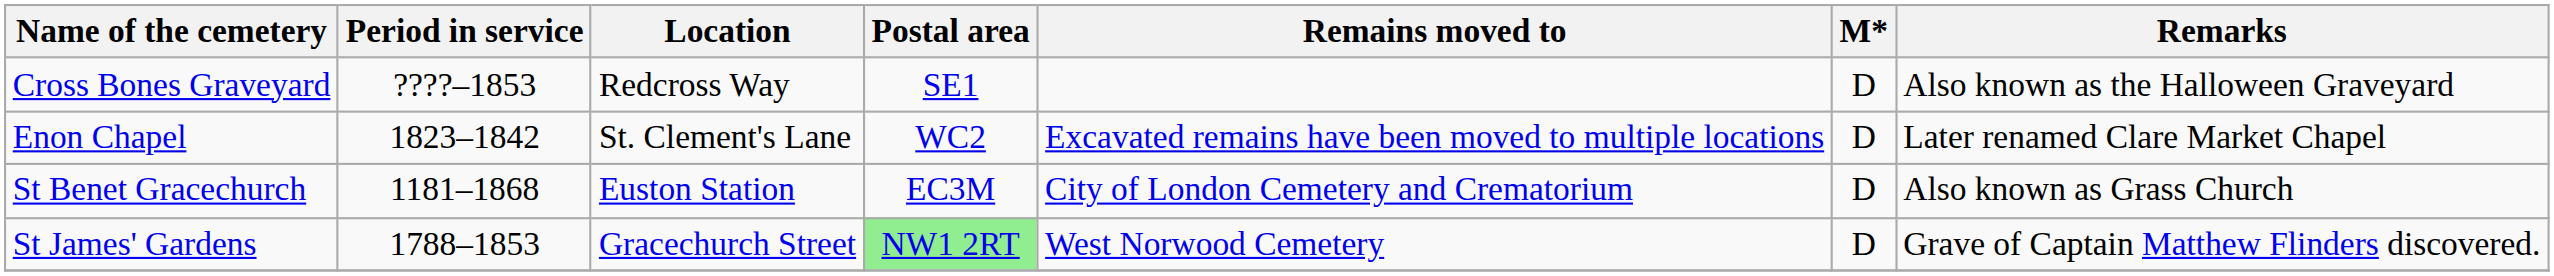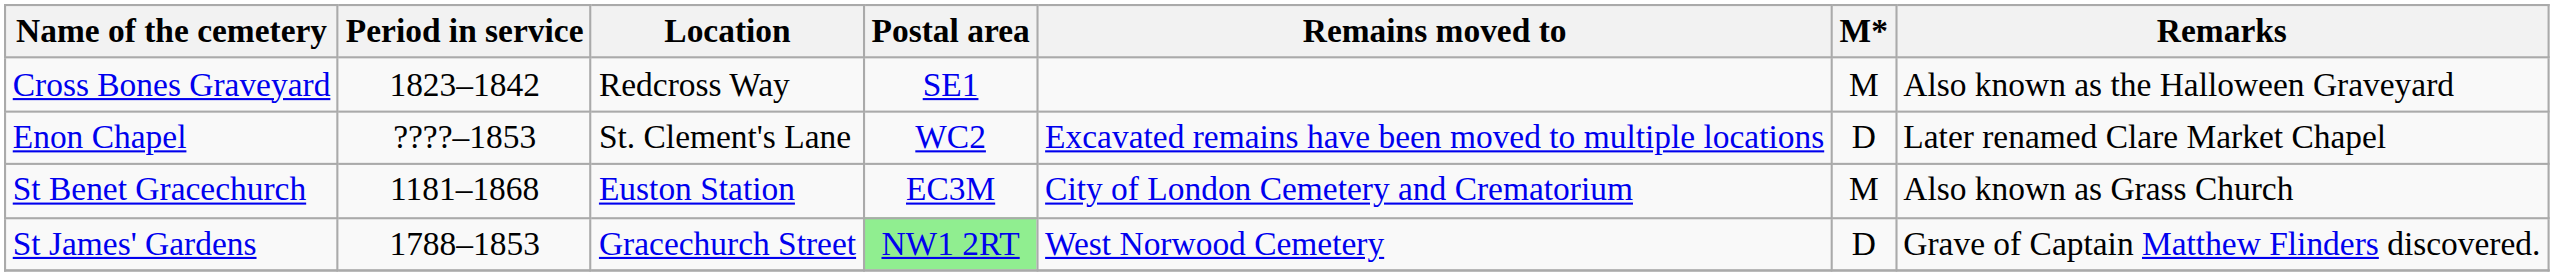 <table class="wikitable sortable">
 <tr>
 <th>Name of the cemetery</th>
 <th>Period in service</th>
 <th>Location</th>
 <th>Postal area</th>
 <th>Remains moved to</th>
 <th>M*</th>
 <th>Remarks</th>
 </tr>
 <tr>
 <td><a href='#'>Cross Bones Graveyard</a></td>
-<td style="text-align:center">????–1853</td>
+<td style="text-align:center">1823–1842</td>
 <td>Redcross Way</td>
 <td style="text-align:center"><a href='#'>SE1</a></td>
 <td></td>
-<td style="text-align:center">D</td>
+<td style="text-align:center">M</td>
 <td>Also known as the Halloween Graveyard</td>
 </tr>
 <tr>
 <td><a href='#'>Enon Chapel</a></td>
-<td style="text-align:center">1823–1842</td>
+<td style="text-align:center">????–1853</td>
 <td>St. Clement's Lane</td>
 <td style="text-align:center"><a href='#'>WC2</a></td>
 <td><a href='#'>Excavated remains have been moved to multiple locations</a></td>
 <td style="text-align:center">D</td>
 <td>Later renamed Clare Market Chapel</td>
 </tr>
 <tr>
 <td><a href='#'>St Benet Gracechurch</a></td>
 <td style="text-align:center">1181–1868</td>
 <td><a href='#'>Euston Station</a></td>
 <td style="text-align:center"><a href='#'>EC3M</a></td>
 <td><a href='#'>City of London Cemetery and Crematorium</a></td>
-<td style="text-align:center">D</td>
+<td style="text-align:center">M</td>
 <td>Also known as Grass Church</td>
 </tr>
 <tr>
 <td><a href='#'>St James' Gardens</a></td>
 <td style="text-align:center">1788–1853</td>
 <td><a href='#'>Gracechurch Street</a></td>
 <td style="background: lightgreen; text-align:center"><a href='#'>NW1 2RT</a></td>
 <td><a href='#'>West Norwood Cemetery</a></td>
 <td style="text-align:center">D</td>
 <td>Grave of Captain <a href='#'>Matthew Flinders</a> discovered.</td>
 </tr>
 <tr>
 </tr>
 </table>
